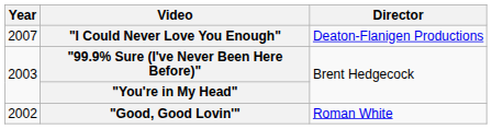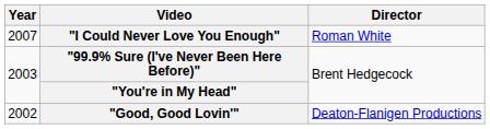 <table class="wikitable plainrowheaders">
 <tr>
 <th>Year</th>
 <th style="width:20em;">Video</th>
 <th>Director</th>
 </tr>
 <tr>
 <td>2007</td>
 <th scope="row">"I Could Never Love You Enough"</th>
-<td><a href='#'>Deaton-Flanigen Productions</a></td>
+<td><a href='#'>Roman White</a></td>
 </tr>
 <tr>
 <td rowspan="2">2003</td>
 <th scope="row">"99.9% Sure (I've Never Been Here Before)"</th>
 <td rowspan="2">Brent Hedgecock</td>
 </tr>
 <tr>
 <th scope="row">"You're in My Head"</th>
 </tr>
 <tr>
 <td>2002</td>
 <th scope="row">"Good, Good Lovin'"</th>
-<td><a href='#'>Roman White</a></td>
+<td><a href='#'>Deaton-Flanigen Productions</a></td>
 </tr>
 </table>
